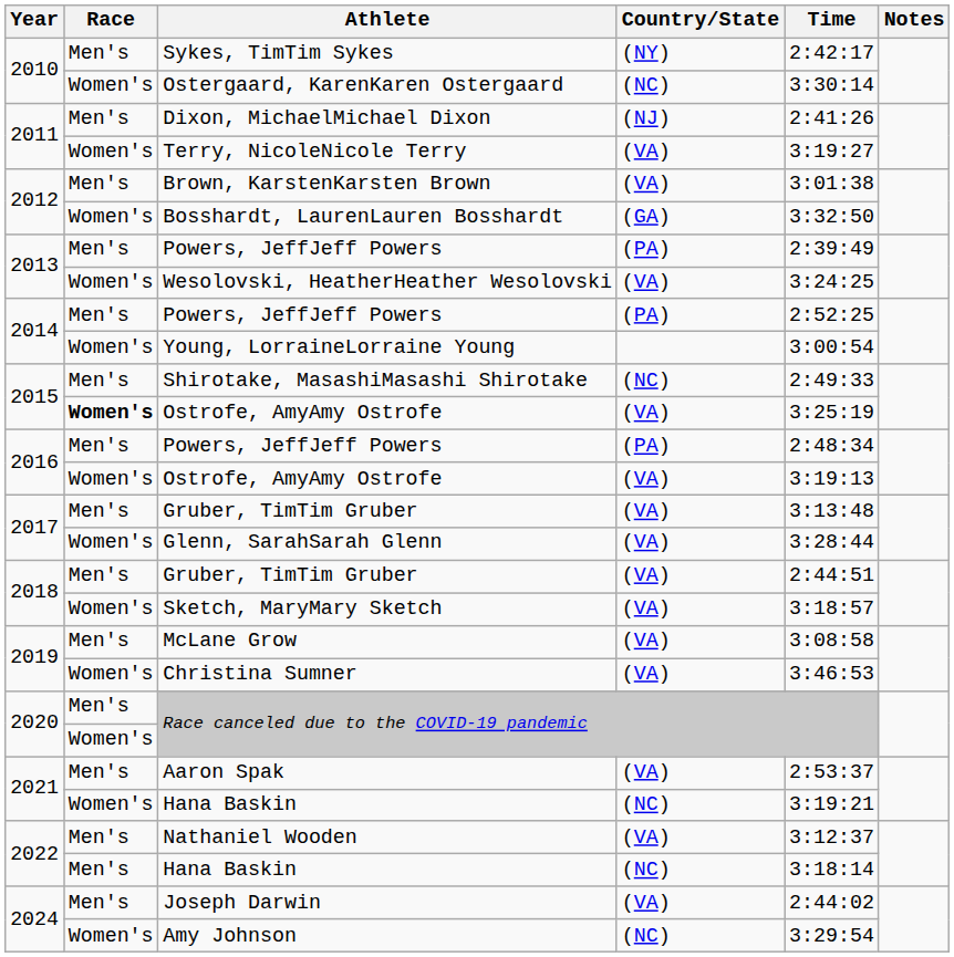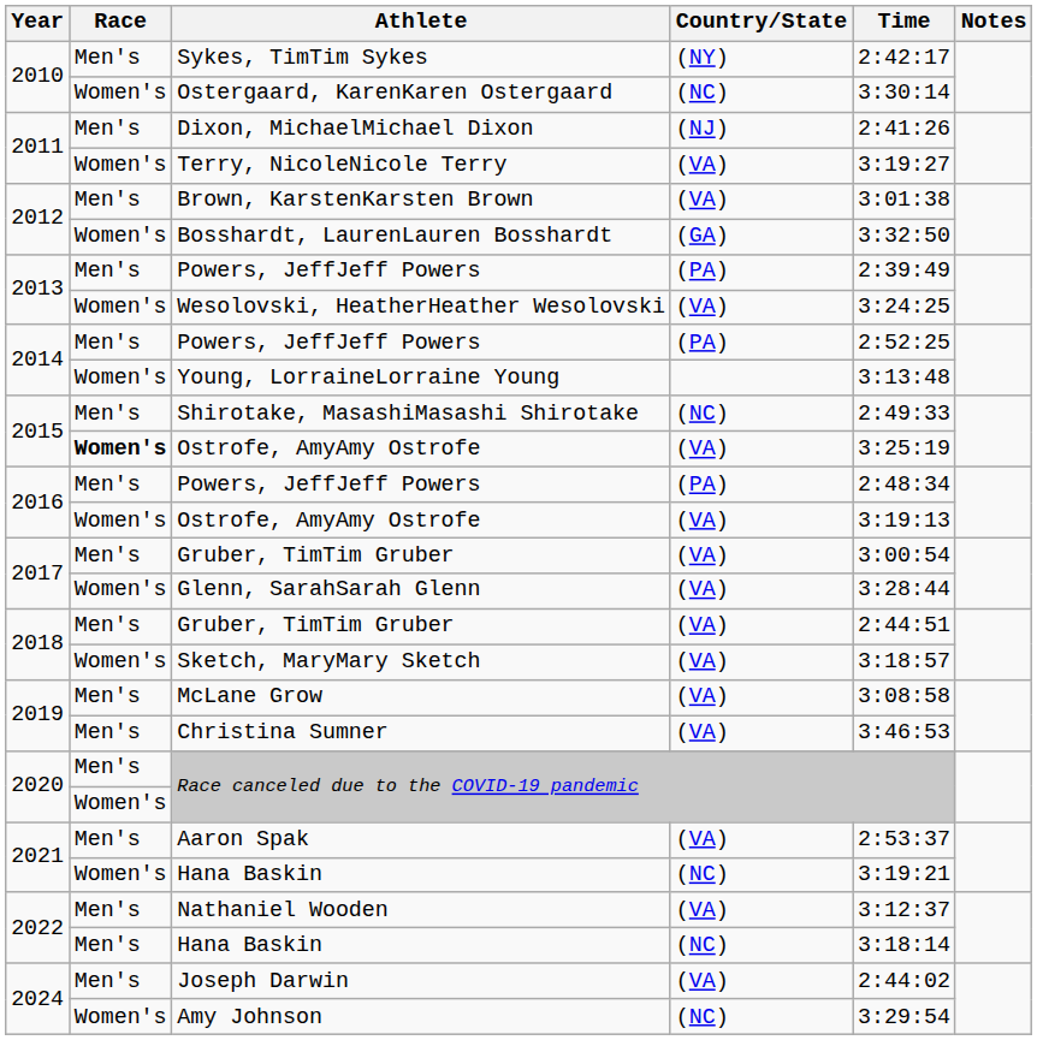 <table class="wikitable sortable" style="font-size:95%;">
 <tr>
 <th>Year</th>
 <th>Race</th>
 <th>Athlete</th>
 <th>Country/State</th>
 <th>Time</th>
 <th class="unsortable">Notes</th>
 </tr>
 <tr>
 <td rowspan=2>2010</td>
 <td>Men's</td>
 <td><span>Sykes, Tim</span>Tim Sykes</td>
 <td> (<a href='#'>NY</a>)</td>
 <td>2:42:17</td>
 <td rowspan="2"></td>
 </tr>
 <tr>
 <td>Women's</td>
 <td><span>Ostergaard, Karen</span>Karen Ostergaard</td>
 <td> (<a href='#'>NC</a>)</td>
 <td>3:30:14</td>
 </tr>
 <tr>
 <td rowspan=2>2011</td>
 <td>Men's</td>
 <td><span>Dixon, Michael</span>Michael Dixon</td>
 <td> (<a href='#'>NJ</a>)</td>
 <td>2:41:26</td>
 <td rowspan="2"></td>
 </tr>
 <tr>
 <td>Women's</td>
 <td><span>Terry, Nicole</span>Nicole Terry</td>
 <td> (<a href='#'>VA</a>)</td>
 <td>3:19:27</td>
 </tr>
 <tr>
 <td rowspan=2>2012</td>
 <td>Men's</td>
 <td><span>Brown, Karsten</span>Karsten Brown</td>
 <td> (<a href='#'>VA</a>)</td>
 <td>3:01:38</td>
 <td rowspan="2"></td>
 </tr>
 <tr>
 <td>Women's</td>
 <td><span>Bosshardt, Lauren</span>Lauren Bosshardt</td>
 <td> (<a href='#'>GA</a>)</td>
 <td>3:32:50</td>
 </tr>
 <tr>
 <td rowspan=2>2013</td>
 <td>Men's</td>
 <td><span>Powers, Jeff</span>Jeff Powers</td>
 <td> (<a href='#'>PA</a>)</td>
 <td>2:39:49</td>
 <td rowspan="2"></td>
 </tr>
 <tr>
 <td>Women's</td>
 <td><span>Wesolovski, Heather</span>Heather Wesolovski</td>
 <td> (<a href='#'>VA</a>)</td>
 <td>3:24:25</td>
 </tr>
 <tr>
 <td rowspan=2>2014</td>
 <td>Men's</td>
 <td><span>Powers, Jeff</span>Jeff Powers</td>
 <td> (<a href='#'>PA</a>)</td>
 <td>2:52:25</td>
 <td rowspan="2"></td>
 </tr>
 <tr>
 <td>Women's</td>
 <td><span>Young, Lorraine</span>Lorraine Young</td>
 <td></td>
-<td>3:00:54</td>
+<td>3:13:48</td>
 </tr>
 <tr>
 <td rowspan=2>2015</td>
 <td>Men's</td>
 <td><span>Shirotake, Masashi</span>Masashi Shirotake</td>
 <td> (<a href='#'>NC</a>)</td>
 <td>2:49:33</td>
 <td rowspan="2"></td>
 </tr>
 <tr>
 <td><strong>Women's</strong></td>
 <td><span>Ostrofe, Amy</span>Amy Ostrofe</td>
 <td> (<a href='#'>VA</a>)</td>
 <td>3:25:19</td>
 </tr>
 <tr>
 <td rowspan=2>2016</td>
 <td>Men's</td>
 <td><span>Powers, Jeff</span>Jeff Powers</td>
 <td> (<a href='#'>PA</a>)</td>
 <td>2:48:34</td>
 <td rowspan="2"></td>
 </tr>
 <tr>
 <td>Women's</td>
 <td><span>Ostrofe, Amy</span>Amy Ostrofe</td>
 <td> (<a href='#'>VA</a>)</td>
 <td>3:19:13</td>
 </tr>
 <tr>
 <td rowspan=2>2017</td>
 <td>Men's</td>
 <td><span>Gruber, Tim</span>Tim Gruber</td>
 <td> (<a href='#'>VA</a>)</td>
-<td>3:13:48</td>
+<td>3:00:54</td>
 <td rowspan="2"></td>
 </tr>
 <tr>
 <td>Women's</td>
 <td><span>Glenn, Sarah</span>Sarah Glenn</td>
 <td> (<a href='#'>VA</a>)</td>
 <td>3:28:44</td>
 </tr>
 <tr>
 <td rowspan=2>2018</td>
 <td>Men's</td>
 <td><span>Gruber, Tim</span>Tim Gruber</td>
 <td> (<a href='#'>VA</a>)</td>
 <td>2:44:51</td>
 <td rowspan="2"></td>
 </tr>
 <tr>
 <td>Women's</td>
 <td><span>Sketch, Mary</span>Mary Sketch</td>
 <td> (<a href='#'>VA</a>)</td>
 <td>3:18:57</td>
 </tr>
 <tr>
 <td rowspan=2>2019</td>
 <td>Men's</td>
 <td>McLane Grow</td>
 <td> (<a href='#'>VA</a>)</td>
 <td>3:08:58</td>
 <td rowspan="2"></td>
 </tr>
 <tr>
-<td>Women's</td>
+<td>Men's</td>
 <td>Christina Sumner</td>
 <td> (<a href='#'>VA</a>)</td>
 <td>3:46:53</td>
 </tr>
 <tr>
 <td rowspan=2>2020</td>
 <td>Men's</td>
 <td colspan="3" rowspan="2" data-sort-value="99:99:99" bgcolor="#c9c9c9"><small><em>Race canceled due to the <a href='#'>COVID-19 pandemic</a></em></small></td>
 <td rowspan="2"></td>
 </tr>
 <tr>
 <td>Women's</td>
 </tr>
 <tr>
 <td rowspan="2">2021</td>
 <td>Men's</td>
 <td>Aaron Spak</td>
 <td> (<a href='#'>VA</a>)</td>
 <td>2:53:37</td>
 <td rowspan="2"></td>
 </tr>
 <tr>
 <td>Women's</td>
 <td>Hana Baskin</td>
 <td> (<a href='#'>NC</a>)</td>
 <td>3:19:21</td>
 </tr>
 <tr>
 <td rowspan="2">2022</td>
 <td>Men's</td>
 <td>Nathaniel Wooden</td>
 <td> (<a href='#'>VA</a>)</td>
 <td>3:12:37</td>
 <td rowspan="2"></td>
 </tr>
 <tr>
 <td>Men's</td>
 <td>Hana Baskin</td>
 <td> (<a href='#'>NC</a>)</td>
 <td>3:18:14</td>
 </tr>
 <tr>
 <td rowspan="2">2024</td>
 <td>Men's</td>
 <td>Joseph Darwin</td>
 <td> (<a href='#'>VA</a>)</td>
 <td>2:44:02</td>
 <td rowspan="2"></td>
 </tr>
 <tr>
 <td>Women's</td>
 <td>Amy Johnson</td>
 <td> (<a href='#'>NC</a>)</td>
 <td>3:29:54</td>
 </tr>
 </table>
